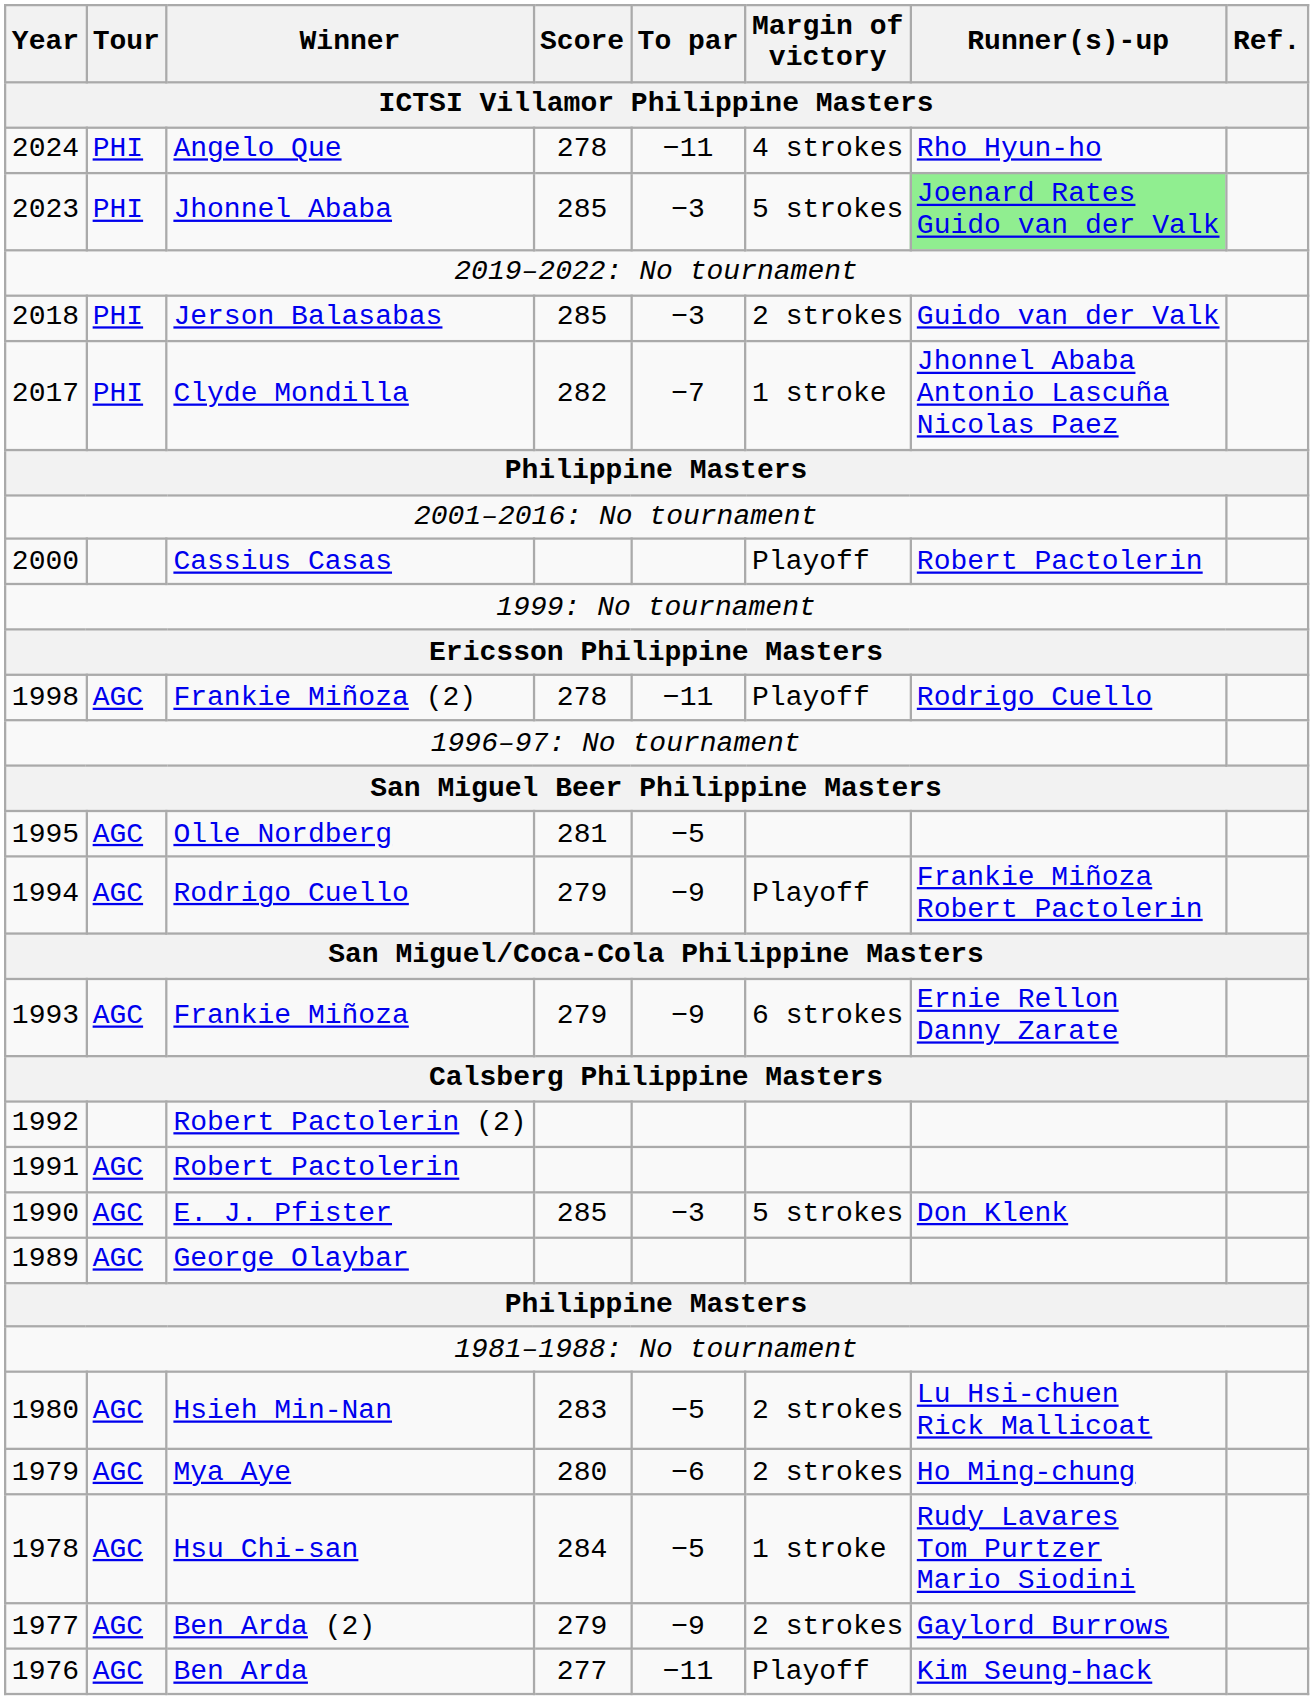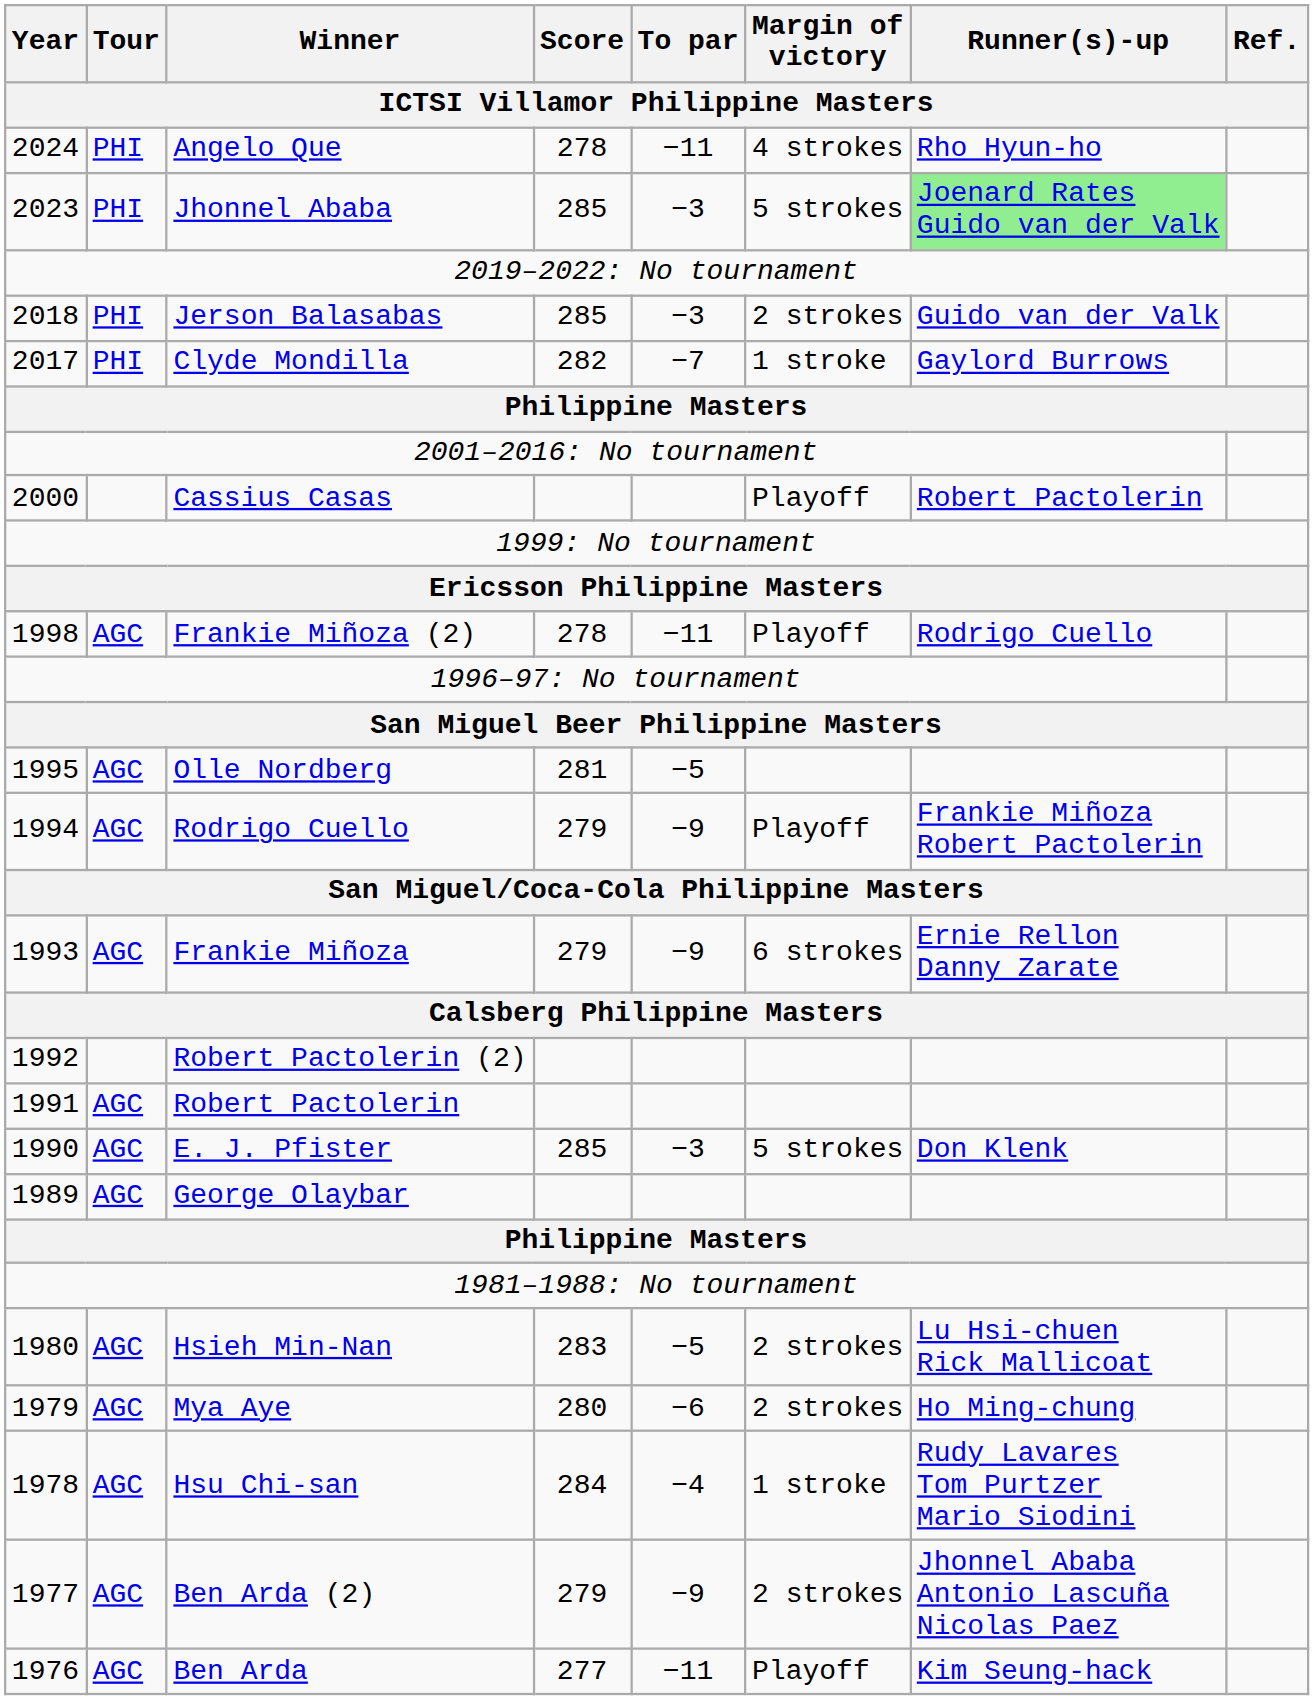 <table class="wikitable" style="font-size:95%">
 <tr>
 <th>Year</th>
 <th>Tour</th>
 <th>Winner</th>
 <th>Score</th>
 <th>To par</th>
 <th>Margin of<br>victory</th>
 <th>Runner(s)-up</th>
 <th>Ref.</th>
 </tr>
 <tr>
 <th colspan=8>ICTSI Villamor Philippine Masters</th>
 </tr>
 <tr>
 <td>2024</td>
 <td><a href='#'>PHI</a></td>
 <td> <a href='#'>Angelo Que</a></td>
 <td align=center>278</td>
 <td align=center>−11</td>
 <td>4 strokes</td>
 <td> <a href='#'>Rho Hyun-ho</a></td>
 <td></td>
 </tr>
 <tr>
 <td>2023</td>
 <td><a href='#'>PHI</a></td>
 <td> <a href='#'>Jhonnel Ababa</a></td>
 <td align=center>285</td>
 <td align=center>−3</td>
 <td>5 strokes</td>
 <td style="background: lightgreen;"> <a href='#'>Joenard Rates</a><br> <a href='#'>Guido van der Valk</a></td>
 <td></td>
 </tr>
 <tr>
 <td colspan=8 align=center><em>2019–2022: No tournament</em></td>
 </tr>
 <tr>
 <td>2018</td>
 <td><a href='#'>PHI</a></td>
 <td> <a href='#'>Jerson Balasabas</a></td>
 <td align=center>285</td>
 <td align=center>−3</td>
 <td>2 strokes</td>
 <td> <a href='#'>Guido van der Valk</a></td>
 <td></td>
 </tr>
 <tr>
 <td>2017</td>
 <td><a href='#'>PHI</a></td>
 <td> <a href='#'>Clyde Mondilla</a></td>
 <td align=center>282</td>
 <td align=center>−7</td>
 <td>1 stroke</td>
-<td> <a href='#'>Jhonnel Ababa</a><br> <a href='#'>Antonio Lascuña</a><br> <a href='#'>Nicolas Paez</a></td>
+<td> <a href='#'>Gaylord Burrows</a></td>
 <td></td>
 </tr>
 <tr>
 <th colspan=8>Philippine Masters</th>
 </tr>
 <tr>
 <td colspan=7 align=center><em>2001–2016: No tournament</em></td>
 <td></td>
 </tr>
 <tr>
 <td>2000</td>
 <td></td>
 <td> <a href='#'>Cassius Casas</a></td>
 <td align=center></td>
 <td align=center></td>
 <td>Playoff</td>
 <td> <a href='#'>Robert Pactolerin</a></td>
 <td></td>
 </tr>
 <tr>
 <td colspan=8 align=center><em>1999: No tournament</em></td>
 </tr>
 <tr>
 <th colspan=8>Ericsson Philippine Masters</th>
 </tr>
 <tr>
 <td>1998</td>
 <td><a href='#'>AGC</a></td>
 <td> <a href='#'>Frankie Miñoza</a> (2)</td>
 <td align=center>278</td>
 <td align=center>−11</td>
 <td>Playoff</td>
 <td> <a href='#'>Rodrigo Cuello</a></td>
 <td></td>
 </tr>
 <tr>
 <td colspan=7 align=center><em>1996–97: No tournament</em></td>
 <td></td>
 </tr>
 <tr>
 <th colspan=8>San Miguel Beer Philippine Masters</th>
 </tr>
 <tr>
 <td>1995</td>
 <td><a href='#'>AGC</a></td>
 <td> <a href='#'>Olle Nordberg</a></td>
 <td align=center>281</td>
 <td align=center>−5</td>
 <td></td>
 <td></td>
 <td></td>
 </tr>
 <tr>
 <td>1994</td>
 <td><a href='#'>AGC</a></td>
 <td> <a href='#'>Rodrigo Cuello</a></td>
 <td align=center>279</td>
 <td align=center>−9</td>
 <td>Playoff</td>
 <td> <a href='#'>Frankie Miñoza</a><br> <a href='#'>Robert Pactolerin</a></td>
 <td></td>
 </tr>
 <tr>
 <th colspan=8>San Miguel/Coca-Cola Philippine Masters</th>
 </tr>
 <tr>
 <td>1993</td>
 <td><a href='#'>AGC</a></td>
 <td> <a href='#'>Frankie Miñoza</a></td>
 <td align=center>279</td>
 <td align=center>−9</td>
 <td>6 strokes</td>
 <td> <a href='#'>Ernie Rellon</a><br> <a href='#'>Danny Zarate</a></td>
 <td></td>
 </tr>
 <tr>
 <th colspan=8>Calsberg Philippine Masters</th>
 </tr>
 <tr>
 <td>1992</td>
 <td></td>
 <td> <a href='#'>Robert Pactolerin</a> (2)</td>
 <td align=center></td>
 <td align=center></td>
 <td></td>
 <td></td>
 <td></td>
 </tr>
 <tr>
 <td>1991</td>
 <td><a href='#'>AGC</a></td>
 <td> <a href='#'>Robert Pactolerin</a></td>
 <td align=center></td>
 <td align=center></td>
 <td></td>
 <td></td>
 <td></td>
 </tr>
 <tr>
 <td>1990</td>
 <td><a href='#'>AGC</a></td>
 <td> <a href='#'>E. J. Pfister</a></td>
 <td align=center>285</td>
 <td align=center>−3</td>
 <td>5 strokes</td>
 <td> <a href='#'>Don Klenk</a></td>
 <td></td>
 </tr>
 <tr>
 <td>1989</td>
 <td><a href='#'>AGC</a></td>
 <td> <a href='#'>George Olaybar</a></td>
 <td align=center></td>
 <td align=center></td>
 <td></td>
 <td></td>
 <td></td>
 </tr>
 <tr>
 <th colspan=8>Philippine Masters</th>
 </tr>
 <tr>
 <td colspan=8 align=center><em>1981–1988: No tournament</em></td>
 </tr>
 <tr>
 <td>1980</td>
 <td><a href='#'>AGC</a></td>
 <td> <a href='#'>Hsieh Min-Nan</a></td>
 <td align=center>283</td>
 <td align=center>−5</td>
 <td>2 strokes</td>
 <td> <a href='#'>Lu Hsi-chuen</a><br> <a href='#'>Rick Mallicoat</a></td>
 <td></td>
 </tr>
 <tr>
 <td>1979</td>
 <td><a href='#'>AGC</a></td>
 <td> <a href='#'>Mya Aye</a></td>
 <td align=center>280</td>
 <td align=center>−6</td>
 <td>2 strokes</td>
 <td> <a href='#'>Ho Ming-chung</a></td>
 <td></td>
 </tr>
 <tr>
 <td>1978</td>
 <td><a href='#'>AGC</a></td>
 <td> <a href='#'>Hsu Chi-san</a></td>
 <td align=center>284</td>
-<td align=center>−5</td>
+<td align=center>−4</td>
 <td>1 stroke</td>
 <td> <a href='#'>Rudy Lavares</a><br> <a href='#'>Tom Purtzer</a><br> <a href='#'>Mario Siodini</a></td>
 <td></td>
 </tr>
 <tr>
 <td>1977</td>
 <td><a href='#'>AGC</a></td>
 <td> <a href='#'>Ben Arda</a> (2)</td>
 <td align=center>279</td>
 <td align=center>−9</td>
 <td>2 strokes</td>
-<td> <a href='#'>Gaylord Burrows</a></td>
+<td> <a href='#'>Jhonnel Ababa</a><br> <a href='#'>Antonio Lascuña</a><br> <a href='#'>Nicolas Paez</a></td>
 <td></td>
 </tr>
 <tr>
 <td>1976</td>
 <td><a href='#'>AGC</a></td>
 <td> <a href='#'>Ben Arda</a></td>
 <td align=center>277</td>
 <td align=center>−11</td>
 <td>Playoff</td>
 <td> <a href='#'>Kim Seung-hack</a></td>
 <td></td>
 </tr>
 </table>
